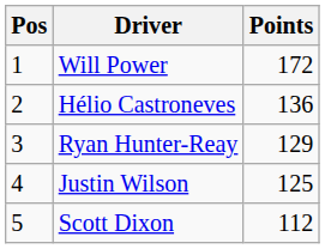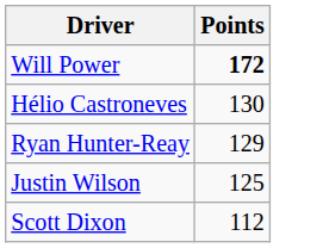 <table class="wikitable" style="font-size: 95%;">
 <tr>
-<th>Pos</th>
 <th>Driver</th>
 <th>Points</th>
 </tr>
 <tr>
-<td>1</td>
 <td> <a href='#'>Will Power</a></td>
-<td align="right">172</td>
+<td align="right"><strong>172</strong></td>
 </tr>
 <tr>
-<td>2</td>
 <td> <a href='#'>Hélio Castroneves</a></td>
-<td align="right">136</td>
+<td align="right">130</td>
 </tr>
 <tr>
-<td>3</td>
 <td> <a href='#'>Ryan Hunter-Reay</a></td>
 <td align="right">129</td>
 </tr>
 <tr>
-<td>4</td>
 <td> <a href='#'>Justin Wilson</a></td>
 <td align="right">125</td>
 </tr>
 <tr>
-<td>5</td>
 <td> <a href='#'>Scott Dixon</a></td>
 <td align="right">112</td>
 </tr>
 </table>
